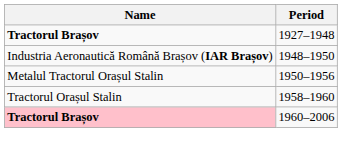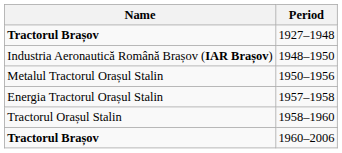 <table class="wikitable" style="font-size:95%; text-align: left;">
 <tr>
 <th>Name </th>
 <th>Period</th>
 </tr>
 <tr>
 <td><strong>Tractorul Brașov</strong></td>
 <td>1927–1948</td>
 </tr>
 <tr>
 <td>Industria Aeronautică Română Brașov (<strong>IAR Brașov</strong>)</td>
 <td>1948–1950</td>
 </tr>
 <tr>
 <td>Metalul Tractorul Orașul Stalin</td>
 <td>1950–1956</td>
 </tr>
 <tr>
+<td>Energia Tractorul Orașul Stalin</td>
+<td>1957–1958</td>
+</tr>
+<tr>
 <td>Tractorul Orașul Stalin</td>
 <td>1958–1960</td>
 </tr>
 <tr>
-<td style="background: pink;"><strong>Tractorul Brașov</strong></td>
+<td><strong>Tractorul Brașov</strong></td>
 <td>1960–2006</td>
 </tr>
 </table>
